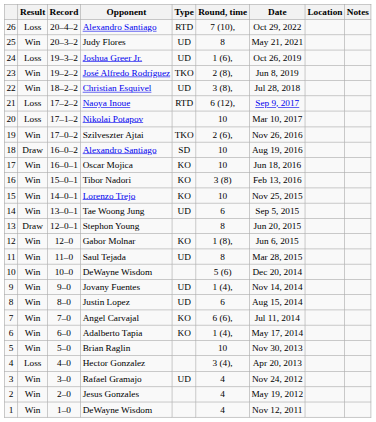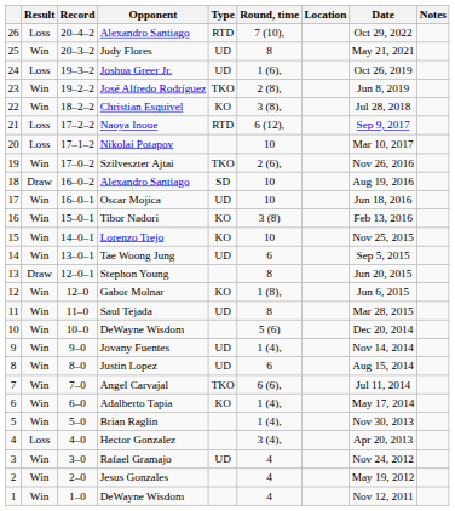 <table class="wikitable" style="text-align:center; font-size:95%">
 <tr>
 <th></th>
 <th>Result</th>
 <th>Record</th>
 <th>Opponent</th>
 <th>Type</th>
 <th>Round, time</th>
+<th>Location</th>
 <th>Date</th>
-<th>Location</th>
 <th>Notes</th>
 </tr>
 <tr>
 <td>26</td>
 <td>Loss</td>
 <td>20–4–2</td>
 <td style="text-align:left;"> <a href='#'>Alexandro Santiago</a></td>
 <td>RTD</td>
 <td>7 (10), </td>
+<td style="text-align:left;"> </td>
 <td>Oct 29, 2022</td>
-<td style="text-align:left;"> </td>
 <td></td>
 </tr>
 <tr>
 <td>25</td>
 <td>Win</td>
 <td>20–3–2</td>
 <td style="text-align:left;"> Judy Flores</td>
 <td>UD</td>
 <td>8</td>
+<td style="text-align:left;"> </td>
 <td>May 21, 2021</td>
-<td style="text-align:left;"> </td>
 <td></td>
 </tr>
 <tr>
 <td>24</td>
 <td>Loss</td>
 <td>19–3–2</td>
 <td style="text-align:left;"> <a href='#'>Joshua Greer Jr.</a></td>
 <td>UD</td>
 <td>1 (6), </td>
+<td style="text-align:left;"> </td>
 <td>Oct 26, 2019</td>
-<td style="text-align:left;"> </td>
 <td style="text-align:left;"></td>
 </tr>
 <tr>
 <td>23</td>
 <td>Win</td>
 <td>19–2–2</td>
 <td style="text-align:left;"> <a href='#'>José Alfredo Rodríguez</a></td>
 <td>TKO</td>
 <td>2 (8), </td>
+<td style="text-align:left;"> </td>
 <td>Jun 8, 2019</td>
-<td style="text-align:left;"> </td>
 <td></td>
 </tr>
 <tr>
 <td>22</td>
 <td>Win</td>
 <td>18–2–2</td>
 <td style="text-align:left;"> <a href='#'>Christian Esquivel</a></td>
-<td>UD</td>
+<td>KO</td>
 <td>3 (8), </td>
+<td style="text-align:left;"> </td>
 <td>Jul 28, 2018</td>
-<td style="text-align:left;"> </td>
 <td></td>
 </tr>
 <tr>
 <td>21</td>
 <td>Loss</td>
 <td>17–2–2</td>
 <td style="text-align:left;"> <a href='#'>Naoya Inoue</a></td>
 <td>RTD</td>
 <td>6 (12), </td>
+<td style="text-align:left;"> </td>
 <td><a href='#'>Sep 9, 2017</a></td>
-<td style="text-align:left;"> </td>
 <td style="text-align:left;"></td>
 </tr>
 <tr>
 <td>20</td>
 <td>Loss</td>
 <td>17–1–2</td>
 <td style="text-align:left;"> <a href='#'>Nikolai Potapov</a></td>
 <td></td>
 <td>10</td>
+<td style="text-align:left;"> </td>
 <td>Mar 10, 2017</td>
-<td style="text-align:left;"> </td>
 <td style="text-align:left;"></td>
 </tr>
 <tr>
 <td>19</td>
 <td>Win</td>
 <td>17–0–2</td>
 <td style="text-align:left;"> Szilveszter Ajtai</td>
 <td>TKO</td>
 <td>2 (6), </td>
+<td style="text-align:left;"> </td>
 <td>Nov 26, 2016</td>
-<td style="text-align:left;"> </td>
 <td></td>
 </tr>
 <tr>
 <td>18</td>
 <td>Draw</td>
 <td>16–0–2</td>
 <td style="text-align:left;"> <a href='#'>Alexandro Santiago</a></td>
 <td>SD</td>
 <td>10</td>
+<td style="text-align:left;"> </td>
 <td>Aug 19, 2016</td>
-<td style="text-align:left;"> </td>
 <td style="text-align:left;"></td>
 </tr>
 <tr>
 <td>17</td>
 <td>Win</td>
 <td>16–0–1</td>
 <td style="text-align:left;"> Oscar Mojica</td>
-<td>KO</td>
+<td>UD</td>
 <td>10</td>
+<td style="text-align:left;"> </td>
 <td>Jun 18, 2016</td>
-<td style="text-align:left;"> </td>
 <td style="text-align:left;"></td>
 </tr>
 <tr>
 <td>16</td>
 <td>Win</td>
 <td>15–0–1</td>
 <td style="text-align:left;"> Tibor Nadori</td>
 <td>KO</td>
 <td>3 (8)</td>
+<td style="text-align:left;"> </td>
 <td>Feb 13, 2016</td>
-<td style="text-align:left;"> </td>
 <td></td>
 </tr>
 <tr>
 <td>15</td>
 <td>Win</td>
 <td>14–0–1</td>
 <td style="text-align:left;"> <a href='#'>Lorenzo Trejo</a></td>
 <td>KO</td>
 <td>10</td>
+<td style="text-align:left;"> </td>
 <td>Nov 25, 2015</td>
-<td style="text-align:left;"> </td>
 <td></td>
 </tr>
 <tr>
 <td>14</td>
 <td>Win</td>
 <td>13–0–1</td>
 <td style="text-align:left;"> Tae Woong Jung</td>
 <td>UD</td>
 <td>6</td>
+<td style="text-align:left;"> </td>
 <td>Sep 5, 2015</td>
-<td style="text-align:left;"> </td>
 <td></td>
 </tr>
 <tr>
 <td>13</td>
 <td>Draw</td>
 <td>12–0–1</td>
 <td style="text-align:left;"> Stephon Young</td>
 <td></td>
 <td>8</td>
+<td style="text-align:left;"> </td>
 <td>Jun 20, 2015</td>
-<td style="text-align:left;"> </td>
 <td></td>
 </tr>
 <tr>
 <td>12</td>
 <td>Win</td>
 <td>12–0</td>
 <td style="text-align:left;"> Gabor Molnar</td>
 <td>KO</td>
 <td>1 (8), </td>
+<td style="text-align:left;"> </td>
 <td>Jun 6, 2015</td>
-<td style="text-align:left;"> </td>
 <td></td>
 </tr>
 <tr>
 <td>11</td>
 <td>Win</td>
 <td>11–0</td>
 <td style="text-align:left;"> Saul Tejada</td>
 <td>UD</td>
 <td>8</td>
+<td style="text-align:left;"> </td>
 <td>Mar 28, 2015</td>
-<td style="text-align:left;"> </td>
 <td></td>
 </tr>
 <tr>
 <td>10</td>
 <td>Win</td>
 <td>10–0</td>
 <td style="text-align:left;"> DeWayne Wisdom</td>
 <td></td>
 <td>5 (6)</td>
+<td style="text-align:left;"> </td>
 <td>Dec 20, 2014</td>
-<td style="text-align:left;"> </td>
 <td></td>
 </tr>
 <tr>
 <td>9</td>
 <td>Win</td>
 <td>9–0</td>
 <td style="text-align:left;"> Jovany Fuentes</td>
 <td>UD</td>
 <td>1 (4), </td>
+<td style="text-align:left;"> </td>
 <td>Nov 14, 2014</td>
-<td style="text-align:left;"> </td>
 <td></td>
 </tr>
 <tr>
 <td>8</td>
 <td>Win</td>
 <td>8–0</td>
 <td style="text-align:left;"> Justin Lopez</td>
 <td>UD</td>
 <td>6</td>
+<td style="text-align:left;"> </td>
 <td>Aug 15, 2014</td>
-<td style="text-align:left;"> </td>
 <td></td>
 </tr>
 <tr>
 <td>7</td>
 <td>Win</td>
 <td>7–0</td>
 <td style="text-align:left;"> Angel Carvajal</td>
-<td>KO</td>
+<td>TKO</td>
 <td>6 (6), </td>
+<td style="text-align:left;"> </td>
 <td>Jul 11, 2014</td>
-<td style="text-align:left;"> </td>
 <td></td>
 </tr>
 <tr>
 <td>6</td>
 <td>Win</td>
 <td>6–0</td>
 <td style="text-align:left;"> Adalberto Tapia</td>
 <td>KO</td>
 <td>1 (4), </td>
+<td style="text-align:left;"> </td>
 <td>May 17, 2014</td>
-<td style="text-align:left;"> </td>
 <td></td>
 </tr>
 <tr>
 <td>5</td>
 <td>Win</td>
 <td>5–0</td>
 <td style="text-align:left;"> Brian Raglin</td>
 <td></td>
-<td>10</td>
+<td>1 (4), </td>
+<td style="text-align:left;"> </td>
 <td>Nov 30, 2013</td>
-<td style="text-align:left;"> </td>
 <td></td>
 </tr>
 <tr>
 <td>4</td>
 <td>Loss</td>
 <td>4–0</td>
 <td style="text-align:left;"> Hector Gonzalez</td>
 <td></td>
 <td>3 (4), </td>
+<td style="text-align:left;"> </td>
 <td>Apr 20, 2013</td>
-<td style="text-align:left;"> </td>
 <td></td>
 </tr>
 <tr>
 <td>3</td>
 <td>Win</td>
 <td>3–0</td>
 <td style="text-align:left;"> Rafael Gramajo</td>
 <td>UD</td>
 <td>4</td>
+<td style="text-align:left;"> </td>
 <td>Nov 24, 2012</td>
-<td style="text-align:left;"> </td>
 <td></td>
 </tr>
 <tr>
 <td>2</td>
 <td>Win</td>
 <td>2–0</td>
 <td style="text-align:left;"> Jesus Gonzales</td>
 <td></td>
 <td>4</td>
+<td style="text-align:left;"> </td>
 <td>May 19, 2012</td>
-<td style="text-align:left;"> </td>
 <td></td>
 </tr>
 <tr>
 <td>1</td>
 <td>Win</td>
 <td>1–0</td>
 <td style="text-align:left;"> DeWayne Wisdom</td>
 <td></td>
 <td>4</td>
+<td style="text-align:left;"> </td>
 <td>Nov 12, 2011</td>
-<td style="text-align:left;"> </td>
 <td></td>
 </tr>
 </table>
